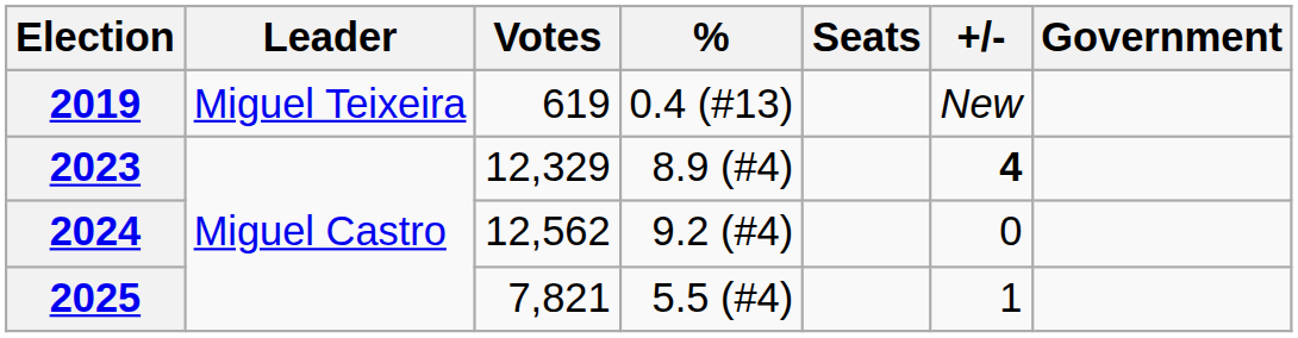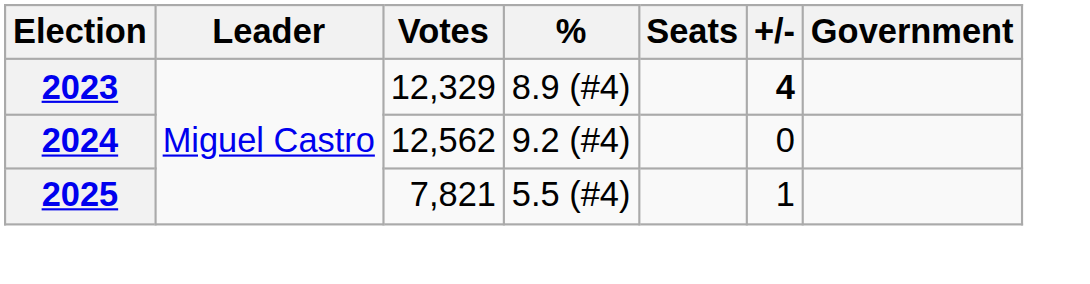 <table class="wikitable" style="text-align:right;">
 <tr>
 <th>Election</th>
 <th>Leader</th>
 <th>Votes</th>
 <th>%</th>
 <th>Seats</th>
 <th>+/-</th>
 <th>Government</th>
-</tr>
-<tr>
-<th><a href='#'>2019</a></th>
-<td align=left><a href='#'>Miguel Teixeira</a></td>
-<td>619</td>
-<td>0.4 (#13)</td>
-<td></td>
-<td><em>New</em></td>
-<td></td>
 </tr>
 <tr>
 <th><a href='#'>2023</a></th>
 <td rowspan="3" align=left><a href='#'>Miguel Castro</a></td>
 <td>12,329</td>
 <td>8.9 (#4)</td>
 <td></td>
 <td><strong>4</strong></td>
 <td></td>
 </tr>
 <tr>
 <th><a href='#'>2024</a></th>
 <td>12,562</td>
 <td>9.2 (#4)</td>
 <td></td>
 <td>0</td>
 <td></td>
 </tr>
 <tr>
 <th><a href='#'>2025</a></th>
 <td>7,821</td>
 <td>5.5 (#4)</td>
 <td></td>
 <td>1</td>
 <td></td>
 </tr>
 </table>
